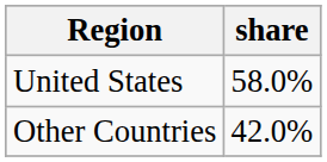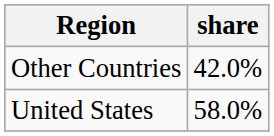 <table class="wikitable floatright">
 <tr>
 <th>Region</th>
 <th>share</th>
 </tr>
 <tr>
+<td>Other Countries</td>
+<td>42.0%</td>
+</tr>
+<tr>
 <td>United States</td>
 <td>58.0%</td>
 </tr>
-<tr>
-<td>Other Countries</td>
-<td>42.0%</td>
-</tr>
 </table>
